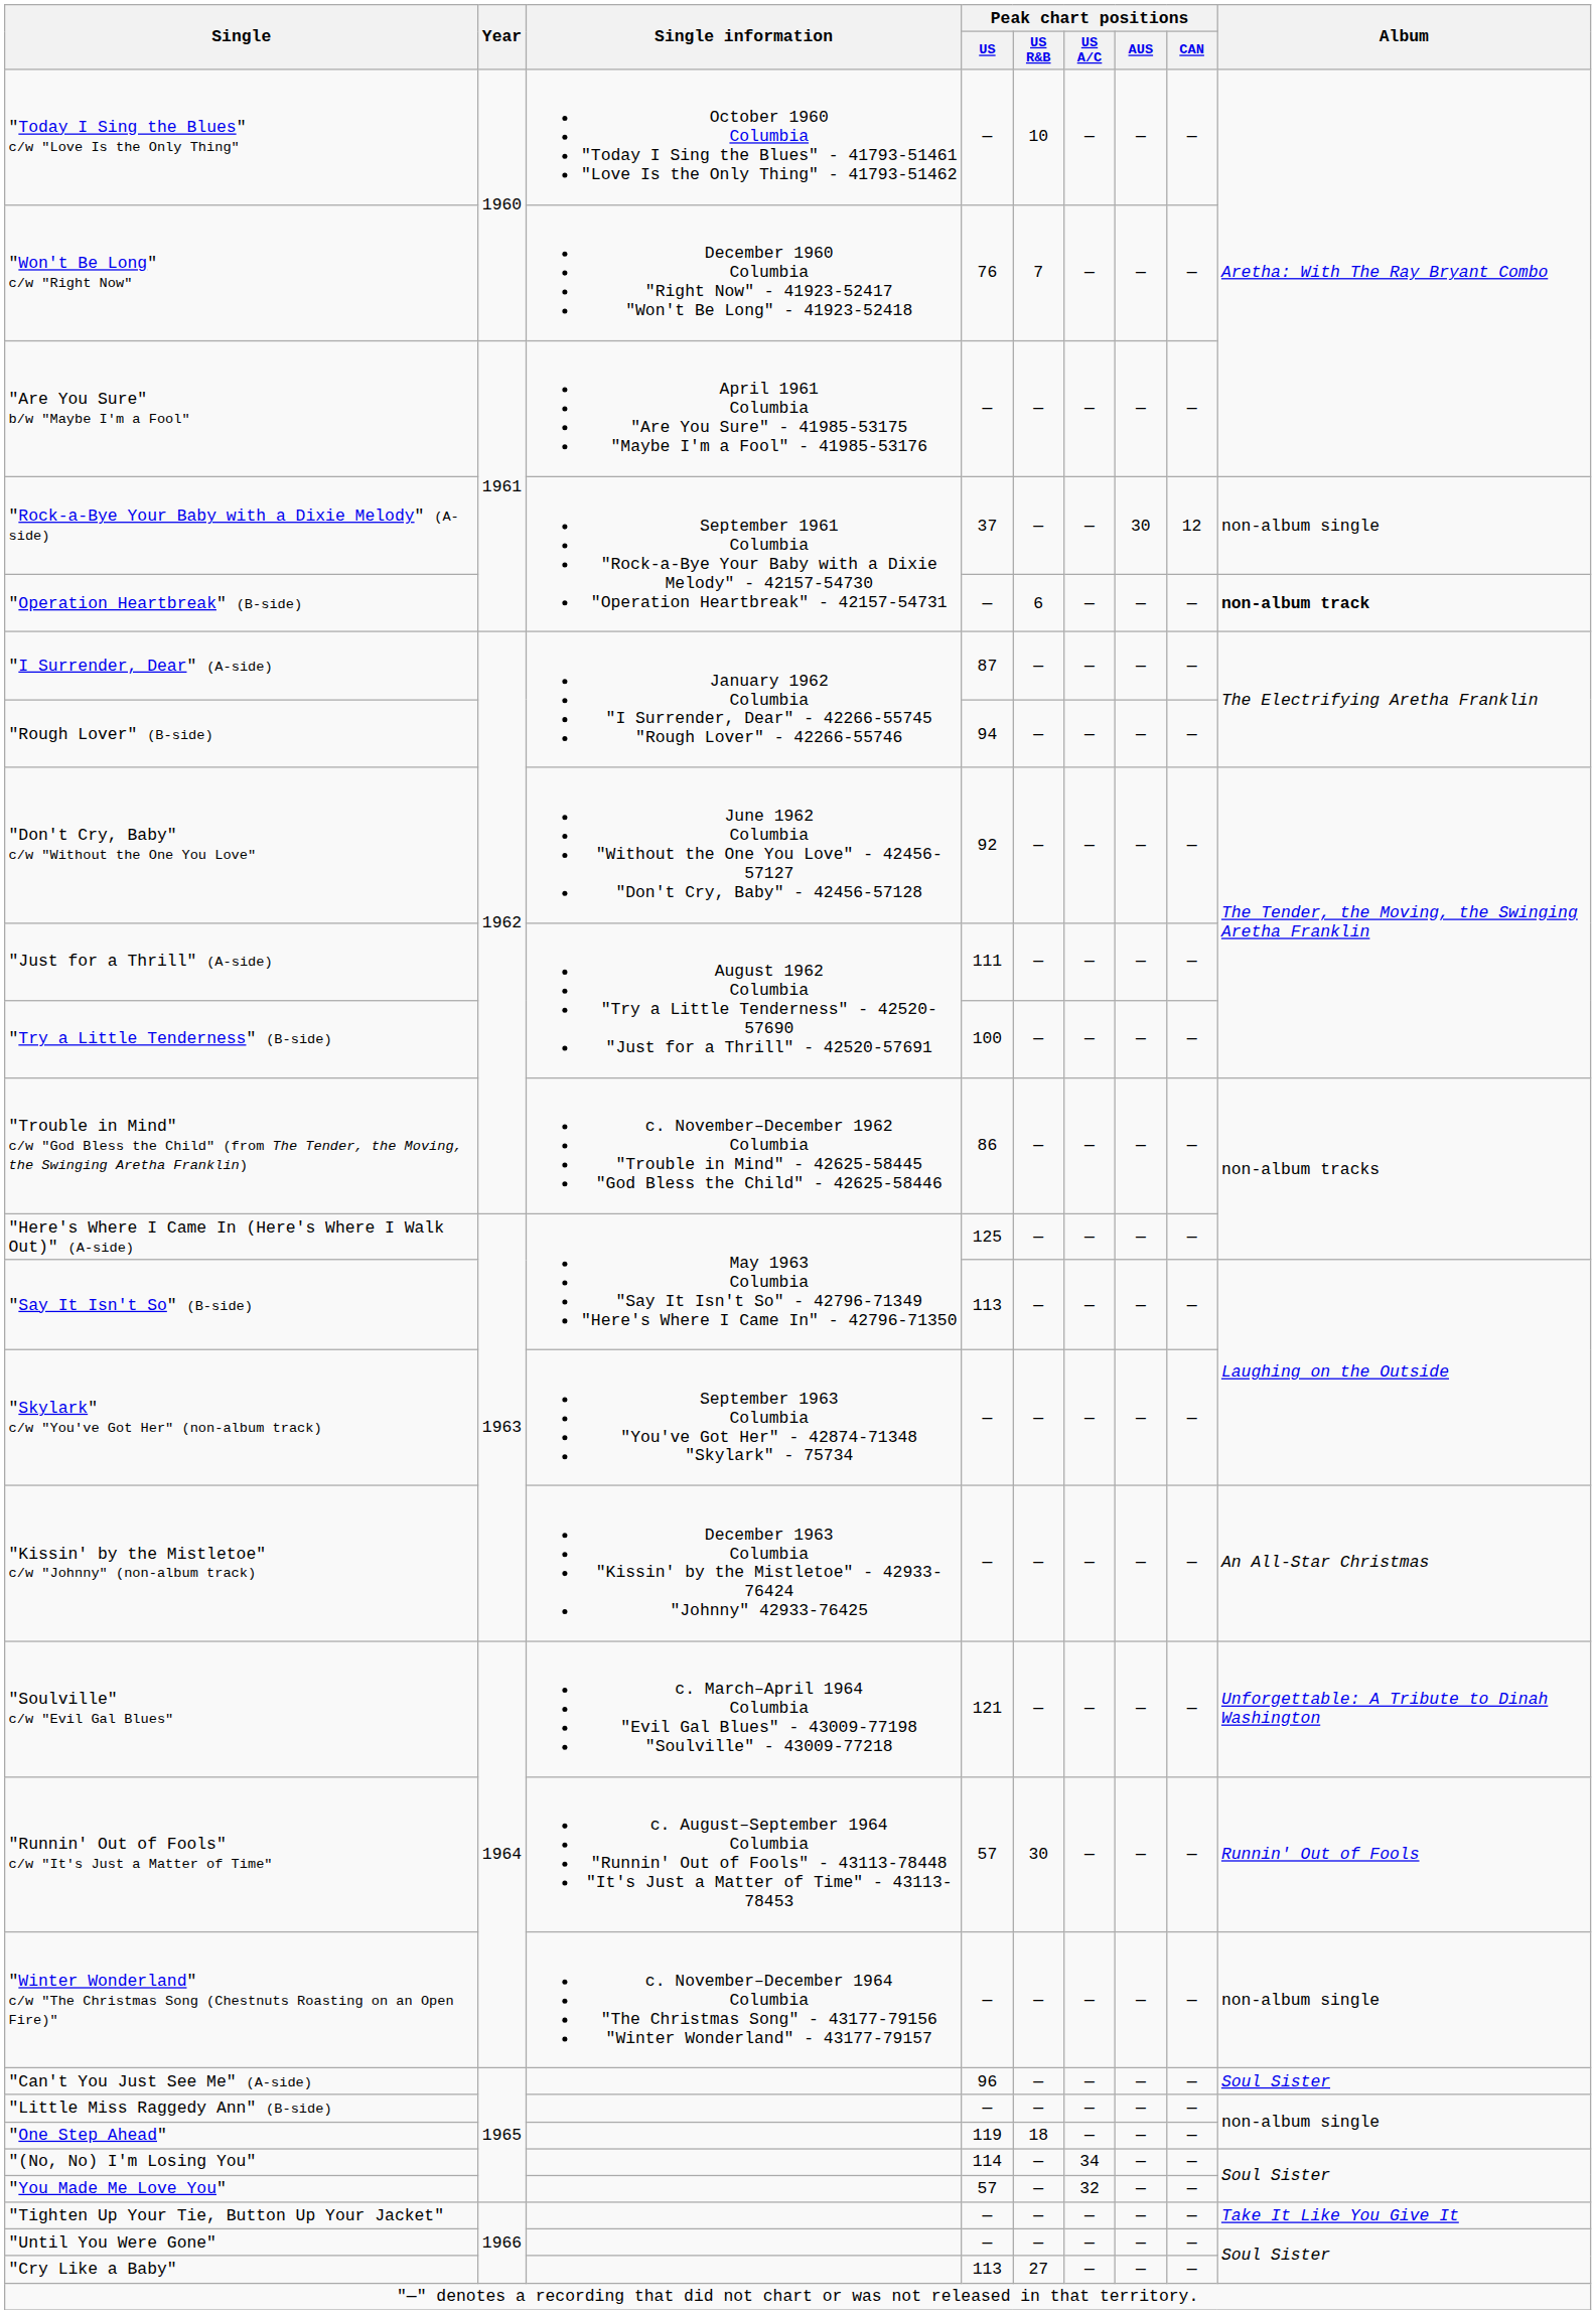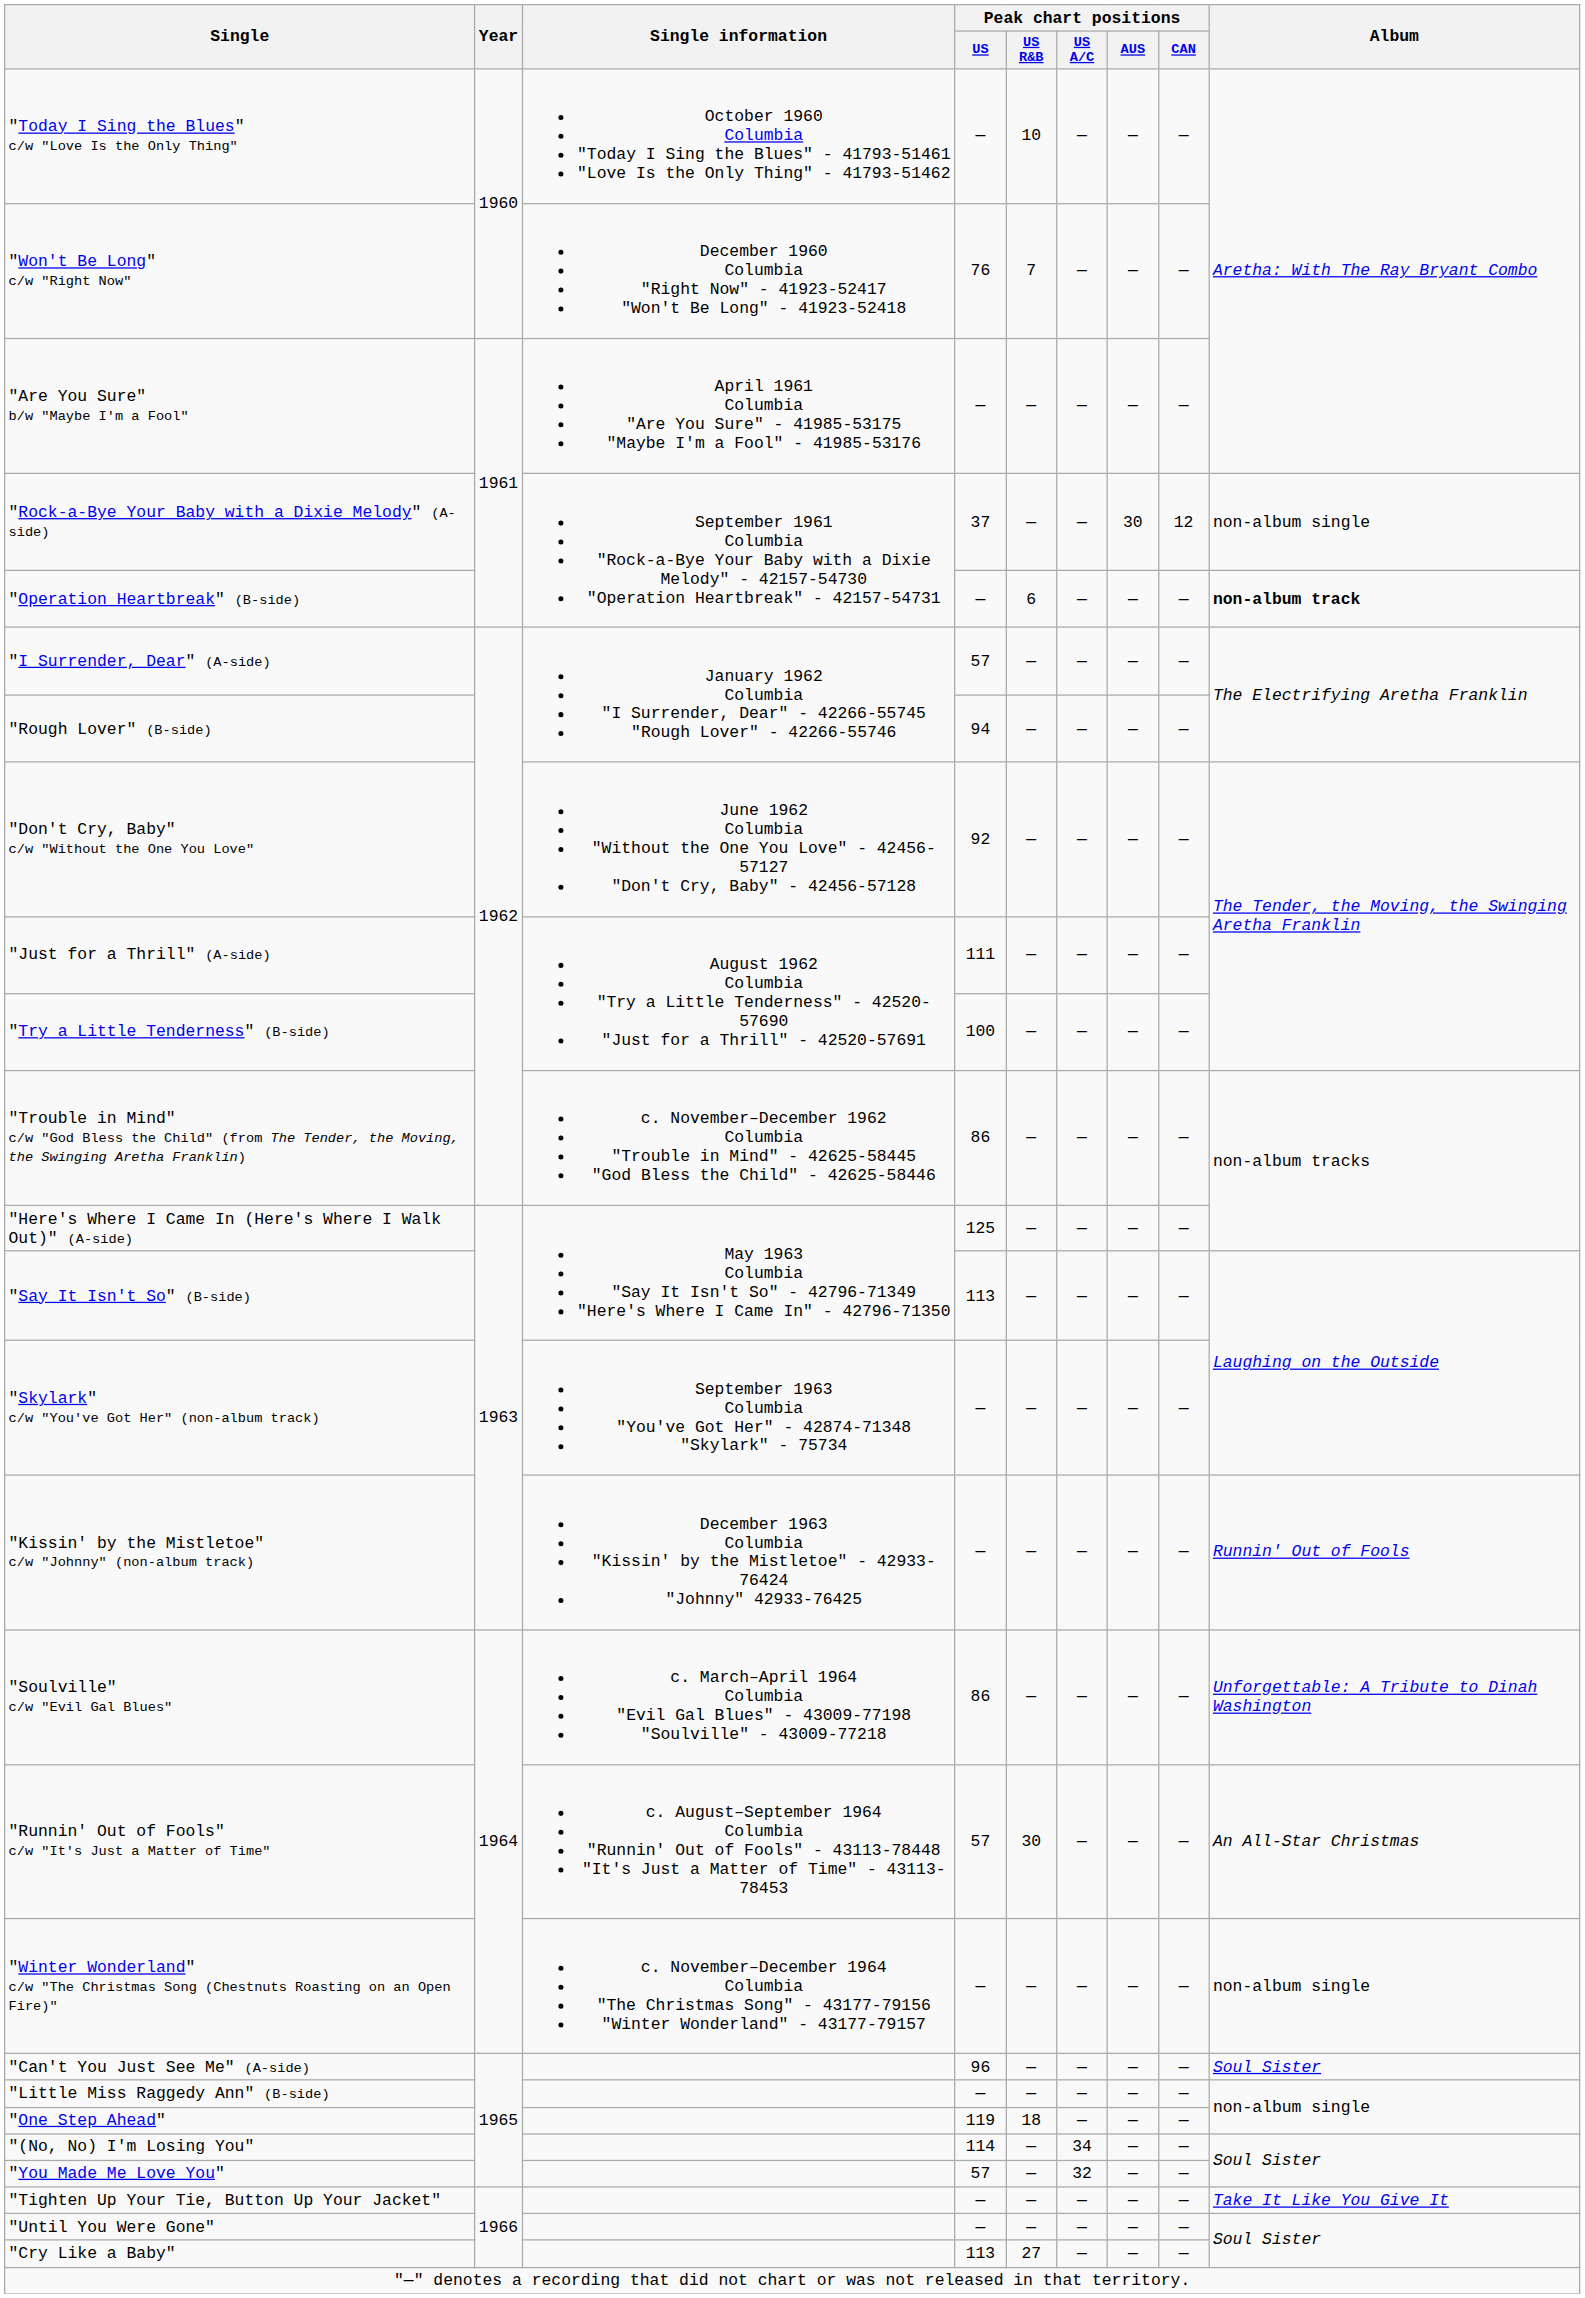 <table class="wikitable" style="text-align:center;">
 <tr>
 <th rowspan="2">Single</th>
 <th rowspan="2">Year</th>
 <th rowspan="2">Single information</th>
 <th colspan="5">Peak chart positions</th>
 <th rowspan="2">Album</th>
 </tr>
 <tr style="font-size:smaller;">
 <th width="35"><a href='#'>US</a><br></th>
 <th width="35"><a href='#'>US<br>R&B</a><br></th>
 <th width="35"><a href='#'>US<br>A/C</a><br></th>
 <th width="35"><a href='#'>AUS</a><br></th>
 <th width="35"><a href='#'>CAN</a><br></th>
 </tr>
 <tr>
 <td style="text-align:left;">"<a href='#'>Today I Sing the Blues</a>"<br><small>c/w "Love Is the Only Thing"</small></td>
 <td rowspan="2">1960</td>
 <td><br><ul><li>October 1960</li><li><a href='#'>Columbia</a></li><li>"Today I Sing the Blues" - 41793-51461</li><li>"Love Is the Only Thing" - 41793-51462</li></ul></td>
 <td>—</td>
 <td>10</td>
 <td>—</td>
 <td>—</td>
 <td>—</td>
 <td style="text-align:left;" rowspan="3"><em><a href='#'>Aretha: With The Ray Bryant Combo</a></em></td>
 </tr>
 <tr>
 <td style="text-align:left;">"<a href='#'>Won't Be Long</a>"<br><small>c/w "Right Now"</small></td>
 <td><br><ul><li>December 1960</li><li>Columbia</li><li>"Right Now" - 41923-52417</li><li>"Won't Be Long" - 41923-52418</li></ul></td>
 <td>76</td>
 <td>7</td>
 <td>—</td>
 <td>—</td>
 <td>—</td>
 </tr>
 <tr>
 <td style="text-align:left;">"Are You Sure"<br><small>b/w "Maybe I'm a Fool"</small></td>
 <td rowspan="3">1961</td>
 <td><br><ul><li>April 1961</li><li>Columbia</li><li>"Are You Sure" - 41985-53175</li><li>"Maybe I'm a Fool" - 41985-53176</li></ul></td>
 <td>—</td>
 <td>—</td>
 <td>—</td>
 <td>—</td>
 <td>—</td>
 </tr>
 <tr>
 <td style="text-align:left;">"<a href='#'>Rock-a-Bye Your Baby with a Dixie Melody</a>" <small>(A-side)</small></td>
 <td rowspan="2"><br><ul><li>September 1961</li><li>Columbia</li><li>"Rock-a-Bye Your Baby with a Dixie Melody" - 42157-54730</li><li>"Operation Heartbreak" - 42157-54731</li></ul></td>
 <td>37</td>
 <td>—</td>
 <td>—</td>
 <td>30</td>
 <td>12</td>
 <td style="text-align:left;">non-album single</td>
 </tr>
 <tr>
 <td style="text-align:left;">"<a href='#'>Operation Heartbreak</a>" <small>(B-side)</small></td>
 <td>—</td>
 <td>6</td>
 <td>—</td>
 <td>—</td>
 <td>—</td>
 <td style="text-align:left;"><strong>non-album track</strong></td>
 </tr>
 <tr>
 <td style="text-align:left;">"<a href='#'>I Surrender, Dear</a>" <small>(A-side)</small></td>
 <td rowspan="6">1962</td>
 <td rowspan="2"><br><ul><li>January 1962</li><li>Columbia</li><li>"I Surrender, Dear" - 42266-55745</li><li>"Rough Lover" - 42266-55746</li></ul></td>
-<td>87</td>
+<td>57</td>
 <td>—</td>
 <td>—</td>
 <td>—</td>
 <td>—</td>
 <td style="text-align:left;" rowspan="2"><em>The Electrifying Aretha Franklin</em></td>
 </tr>
 <tr>
 <td style="text-align:left;">"Rough Lover" <small>(B-side)</small></td>
 <td>94</td>
 <td>—</td>
 <td>—</td>
 <td>—</td>
 <td>—</td>
 </tr>
 <tr>
 <td style="text-align:left;">"Don't Cry, Baby"<br><small>c/w "Without the One You Love"</small></td>
 <td><br><ul><li>June 1962</li><li>Columbia</li><li>"Without the One You Love" - 42456-57127</li><li>"Don't Cry, Baby" - 42456-57128</li></ul></td>
 <td>92</td>
 <td>—</td>
 <td>—</td>
 <td>—</td>
 <td>—</td>
 <td style="text-align:left;" rowspan="3"><em><a href='#'>The Tender, the Moving, the Swinging Aretha Franklin</a></em></td>
 </tr>
 <tr>
 <td style="text-align:left;">"Just for a Thrill" <small>(A-side)</small></td>
 <td rowspan="2"><br><ul><li>August 1962</li><li>Columbia</li><li>"Try a Little Tenderness" - 42520-57690</li><li>"Just for a Thrill" - 42520-57691</li></ul></td>
 <td>111</td>
 <td>—</td>
 <td>—</td>
 <td>—</td>
 <td>—</td>
 </tr>
 <tr>
 <td style="text-align:left;">"<a href='#'>Try a Little Tenderness</a>" <small>(B-side)</small></td>
 <td>100</td>
 <td>—</td>
 <td>—</td>
 <td>—</td>
 <td>—</td>
 </tr>
 <tr>
 <td style="text-align:left;">"Trouble in Mind"<br><small>c/w "God Bless the Child" (from <em>The Tender, the Moving, the Swinging Aretha Franklin</em>)</small></td>
 <td><br><ul><li>c. November–December 1962</li><li>Columbia</li><li>"Trouble in Mind" - 42625-58445</li><li>"God Bless the Child" - 42625-58446</li></ul></td>
 <td>86</td>
 <td>—</td>
 <td>—</td>
 <td>—</td>
 <td>—</td>
 <td style="text-align:left;" rowspan="2">non-album tracks</td>
 </tr>
 <tr>
 <td style="text-align:left;">"Here's Where I Came In (Here's Where I Walk Out)" <small>(A-side)</small></td>
 <td rowspan="4">1963</td>
 <td rowspan="2"><br><ul><li>May 1963</li><li>Columbia</li><li>"Say It Isn't So" - 42796-71349</li><li>"Here's Where I Came In" - 42796-71350</li></ul></td>
 <td>125</td>
 <td>—</td>
 <td>—</td>
 <td>—</td>
 <td>—</td>
 </tr>
 <tr>
 <td style="text-align:left;">"<a href='#'>Say It Isn't So</a>" <small>(B-side)</small></td>
 <td>113</td>
 <td>—</td>
 <td>—</td>
 <td>—</td>
 <td>—</td>
 <td style="text-align:left;" rowspan="2"><em><a href='#'>Laughing on the Outside</a></em></td>
 </tr>
 <tr>
 <td style="text-align:left;">"<a href='#'>Skylark</a>"<br><small>c/w "You've Got Her" (non-album track)</small></td>
 <td><br><ul><li>September 1963</li><li>Columbia</li><li>"You've Got Her" - 42874-71348</li><li>"Skylark" - 75734</li></ul></td>
 <td>—</td>
 <td>—</td>
 <td>—</td>
 <td>—</td>
 <td>—</td>
 </tr>
 <tr>
 <td style="text-align:left;">"Kissin' by the Mistletoe"<br><small>c/w "Johnny" (non-album track)</small></td>
 <td><br><ul><li>December 1963</li><li>Columbia</li><li>"Kissin' by the Mistletoe" - 42933-76424</li><li>"Johnny" 42933-76425</li></ul></td>
 <td>—</td>
 <td>—</td>
 <td>—</td>
 <td>—</td>
 <td>—</td>
-<td style="text-align:left;"><em>An All-Star Christmas</em></td>
+<td style="text-align:left;"><em><a href='#'>Runnin' Out of Fools</a></em></td>
 </tr>
 <tr>
 <td style="text-align:left;">"Soulville"<br><small>c/w "Evil Gal Blues"</small></td>
 <td rowspan="3">1964</td>
 <td><br><ul><li>c. March–April 1964</li><li>Columbia</li><li>"Evil Gal Blues" - 43009-77198</li><li>"Soulville" - 43009-77218</li></ul></td>
-<td>121</td>
+<td>86</td>
 <td>—</td>
 <td>—</td>
 <td>—</td>
 <td>—</td>
 <td style="text-align:left;"><em><a href='#'>Unforgettable: A Tribute to Dinah Washington</a></em></td>
 </tr>
 <tr>
 <td style="text-align:left;">"Runnin' Out of Fools"<br><small>c/w "It's Just a Matter of Time"</small></td>
 <td><br><ul><li>c. August–September 1964</li><li>Columbia</li><li>"Runnin' Out of Fools" - 43113-78448</li><li>"It's Just a Matter of Time" - 43113-78453</li></ul></td>
 <td>57</td>
 <td>30</td>
 <td>—</td>
 <td>—</td>
 <td>—</td>
-<td style="text-align:left;"><em><a href='#'>Runnin' Out of Fools</a></em></td>
+<td style="text-align:left;"><em>An All-Star Christmas</em></td>
 </tr>
 <tr>
 <td style="text-align:left;">"<a href='#'>Winter Wonderland</a>"<br><small>c/w "The Christmas Song (Chestnuts Roasting on an Open Fire)"</small></td>
 <td><br><ul><li>c. November–December 1964</li><li>Columbia</li><li>"The Christmas Song" - 43177-79156</li><li>"Winter Wonderland" - 43177-79157</li></ul></td>
 <td>—</td>
 <td>—</td>
 <td>—</td>
 <td>—</td>
 <td>—</td>
 <td style="text-align:left;">non-album single</td>
 </tr>
 <tr>
 <td style="text-align:left;">"Can't You Just See Me" <small>(A-side)</small></td>
 <td rowspan="5">1965</td>
 <td></td>
 <td>96</td>
 <td>—</td>
 <td>—</td>
 <td>—</td>
 <td>—</td>
 <td style="text-align:left;"><em><a href='#'>Soul Sister</a></em></td>
 </tr>
 <tr>
 <td style="text-align:left;">"Little Miss Raggedy Ann" <small>(B-side)</small></td>
 <td></td>
 <td>—</td>
 <td>—</td>
 <td>—</td>
 <td>—</td>
 <td>—</td>
 <td style="text-align:left;" rowspan="2">non-album single</td>
 </tr>
 <tr>
 <td style="text-align:left;">"<a href='#'>One Step Ahead</a>"</td>
 <td></td>
 <td>119</td>
 <td>18</td>
 <td>—</td>
 <td>—</td>
 <td>—</td>
 </tr>
 <tr>
 <td style="text-align:left;">"(No, No) I'm Losing You"</td>
 <td></td>
 <td>114</td>
 <td>—</td>
 <td>34</td>
 <td>—</td>
 <td>—</td>
 <td style="text-align:left;" rowspan="2"><em>Soul Sister</em></td>
 </tr>
 <tr>
 <td style="text-align:left;">"<a href='#'>You Made Me Love You</a>"</td>
 <td></td>
 <td>57</td>
 <td>—</td>
 <td>32</td>
 <td>—</td>
 <td>—</td>
 </tr>
 <tr>
 <td style="text-align:left;">"Tighten Up Your Tie, Button Up Your Jacket"</td>
 <td rowspan="3">1966</td>
 <td></td>
 <td>—</td>
 <td>—</td>
 <td>—</td>
 <td>—</td>
 <td>—</td>
 <td style="text-align:left;"><em><a href='#'>Take It Like You Give It</a></em></td>
 </tr>
 <tr>
 <td style="text-align:left;">"Until You Were Gone"</td>
 <td></td>
 <td>—</td>
 <td>—</td>
 <td>—</td>
 <td>—</td>
 <td>—</td>
 <td style="text-align:left;" rowspan="2"><em>Soul Sister</em></td>
 </tr>
 <tr>
 <td style="text-align:left;">"Cry Like a Baby"</td>
 <td></td>
 <td>113</td>
 <td>27</td>
 <td>—</td>
 <td>—</td>
 <td>—</td>
 </tr>
 <tr>
 <td colspan="16">"—" denotes a recording that did not chart or was not released in that territory.</td>
 </tr>
 </table>
